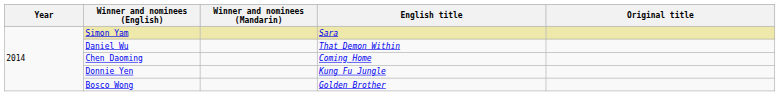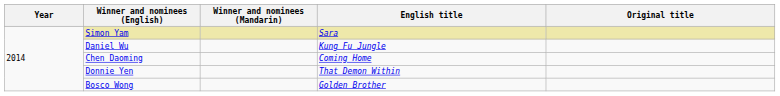 <table class="wikitable" style="width:100%;">
 <tr style="background:#BEBEBE">
 <th width="100"><strong>Year</strong></th>
 <th width="150"><strong>Winner and nominees<br>(English)</strong></th>
 <th width="150"><strong>Winner and nominees<br>(Mandarin)</strong></th>
 <th width="300"><strong>English title</strong></th>
 <th width="300"><strong>Original title</strong></th>
 </tr>
 <tr>
 <td rowspan="5">2014</td>
 <td style="background:#EEE8AA;"><a href='#'>Simon Yam</a></td>
 <td style="background:#EEE8AA;"></td>
 <td style="background:#EEE8AA;"><em><a href='#'>Sara</a></em></td>
 <td style="background:#EEE8AA;"></td>
 </tr>
 <tr>
 <td><a href='#'>Daniel Wu</a></td>
 <td></td>
-<td><em><a href='#'>That Demon Within</a></em></td>
+<td><em><a href='#'>Kung Fu Jungle</a></em></td>
 <td></td>
 </tr>
 <tr>
 <td><a href='#'>Chen Daoming</a></td>
 <td></td>
 <td><em><a href='#'>Coming Home</a></em></td>
 <td></td>
 </tr>
 <tr>
 <td><a href='#'>Donnie Yen</a></td>
 <td></td>
-<td><em><a href='#'>Kung Fu Jungle</a></em></td>
+<td><em><a href='#'>That Demon Within</a></em></td>
 <td></td>
 </tr>
 <tr>
 <td><a href='#'>Bosco Wong</a></td>
 <td></td>
 <td><em><a href='#'>Golden Brother</a></em></td>
 <td></td>
 </tr>
 </table>
